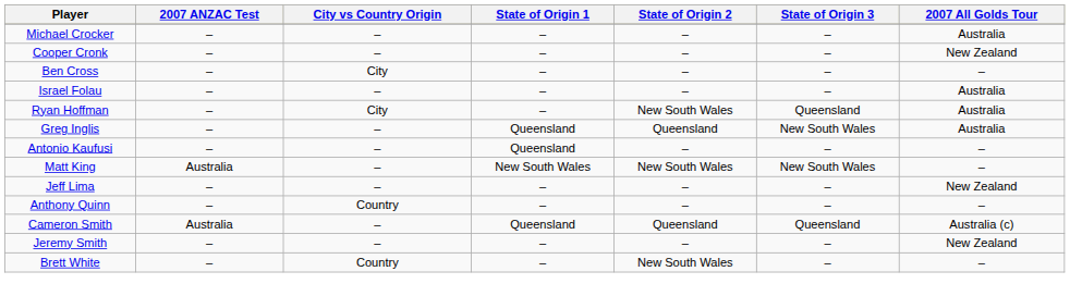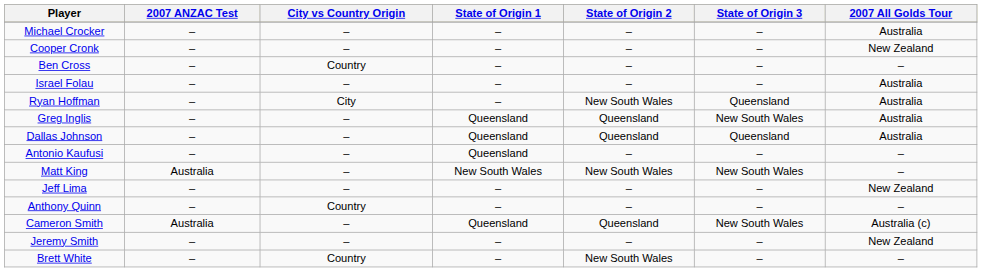 <table class="wikitable"  style="width:100%; font-size:90%; text-align:center">
 <tr style="background:#bdb76b;">
 <th>Player</th>
 <th><a href='#'>2007 ANZAC Test</a></th>
 <th><a href='#'>City vs Country Origin</a></th>
 <th><a href='#'>State of Origin 1</a></th>
 <th><a href='#'>State of Origin 2</a></th>
 <th><a href='#'>State of Origin 3</a></th>
 <th><a href='#'>2007 All Golds Tour</a></th>
 </tr>
 <tr style="text-align:center">
 </tr>
 <tr>
 <td><a href='#'>Michael Crocker</a></td>
 <td>–</td>
 <td>–</td>
 <td>–</td>
 <td>–</td>
 <td>–</td>
 <td>Australia</td>
 </tr>
 <tr>
 <td><a href='#'>Cooper Cronk</a></td>
 <td>–</td>
 <td>–</td>
 <td>–</td>
 <td>–</td>
 <td>–</td>
 <td>New Zealand</td>
 </tr>
 <tr>
 <td><a href='#'>Ben Cross</a></td>
 <td>–</td>
-<td>City</td>
+<td>Country</td>
 <td>–</td>
 <td>–</td>
 <td>–</td>
 <td>–</td>
 </tr>
 <tr>
 <td><a href='#'>Israel Folau</a></td>
 <td>–</td>
 <td>–</td>
 <td>–</td>
 <td>–</td>
 <td>–</td>
 <td>Australia</td>
 </tr>
 <tr>
 <td><a href='#'>Ryan Hoffman</a></td>
 <td>–</td>
 <td>City</td>
 <td>–</td>
 <td>New South Wales</td>
 <td>Queensland</td>
 <td>Australia</td>
 </tr>
 <tr>
 <td><a href='#'>Greg Inglis</a></td>
 <td>–</td>
 <td>–</td>
 <td>Queensland</td>
 <td>Queensland</td>
 <td>New South Wales</td>
+<td>Australia</td>
+</tr>
+<tr>
+<td><a href='#'>Dallas Johnson</a></td>
+<td>–</td>
+<td>–</td>
+<td>Queensland</td>
+<td>Queensland</td>
+<td>Queensland</td>
 <td>Australia</td>
 </tr>
 <tr>
 <td><a href='#'>Antonio Kaufusi</a></td>
 <td>–</td>
 <td>–</td>
 <td>Queensland</td>
 <td>–</td>
 <td>–</td>
 <td>–</td>
 </tr>
 <tr>
 <td><a href='#'>Matt King</a></td>
 <td>Australia</td>
 <td>–</td>
 <td>New South Wales</td>
 <td>New South Wales</td>
 <td>New South Wales</td>
 <td>–</td>
 </tr>
 <tr>
 <td><a href='#'>Jeff Lima</a></td>
 <td>–</td>
 <td>–</td>
 <td>–</td>
 <td>–</td>
 <td>–</td>
 <td>New Zealand</td>
 </tr>
 <tr>
 <td><a href='#'>Anthony Quinn</a></td>
 <td>–</td>
 <td>Country</td>
 <td>–</td>
 <td>–</td>
 <td>–</td>
 <td>–</td>
 </tr>
 <tr>
 <td><a href='#'>Cameron Smith</a></td>
 <td>Australia</td>
 <td>–</td>
 <td>Queensland</td>
 <td>Queensland</td>
-<td>Queensland</td>
+<td>New South Wales</td>
 <td>Australia (c)</td>
 </tr>
 <tr>
 <td><a href='#'>Jeremy Smith</a></td>
 <td>–</td>
 <td>–</td>
 <td>–</td>
 <td>–</td>
 <td>–</td>
 <td>New Zealand</td>
 </tr>
 <tr>
 <td><a href='#'>Brett White</a></td>
 <td>–</td>
 <td>Country</td>
 <td>–</td>
 <td>New South Wales</td>
 <td>–</td>
 <td>–</td>
 </tr>
 </table>
